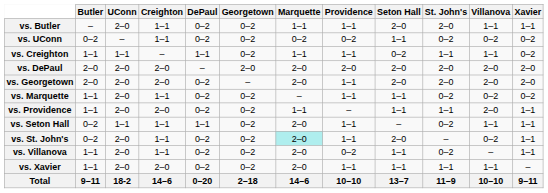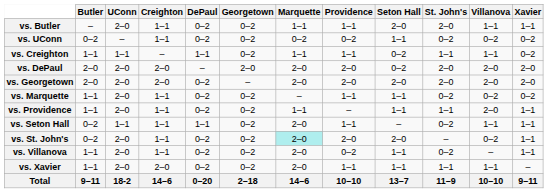 <table class="wikitable" style="white-space:nowrap;font-size:90%;">
 <tr>
 <th colspan=1 style="background:white; border-top-style:hidden; border-left-style:hidden;"   width=75> </th>
 <th style=>Butler</th>
 <th style=>UConn</th>
 <th style=>Creighton</th>
 <th style=>DePaul</th>
 <th style=>Georgetown</th>
 <th style=>Marquette</th>
 <th style=>Providence</th>
 <th style=>Seton Hall</th>
 <th style=>St. John's</th>
 <th style=>Villanova</th>
 <th style=>Xavier</th>
 </tr>
 <tr style="text-align:center;">
 <th>vs. Butler</th>
 <td>–</td>
 <td>2–0</td>
 <td>1–1</td>
 <td>0–2</td>
 <td>0–2</td>
 <td>1–1</td>
 <td>1–1</td>
 <td>2–0</td>
 <td>2–0</td>
 <td>1–1</td>
 <td>1–1</td>
 </tr>
 <tr style="text-align:center;">
 <th>vs. UConn</th>
 <td>0–2</td>
 <td>–</td>
 <td>1–1</td>
 <td>0–2</td>
 <td>0–2</td>
 <td>0–2</td>
 <td>0–2</td>
 <td>1–1</td>
 <td>0–2</td>
 <td>0–2</td>
 <td>0–2</td>
 </tr>
 <tr style="text-align:center;">
 <th>vs. Creighton</th>
 <td>1–1</td>
 <td>1–1</td>
 <td>–</td>
 <td>1–1</td>
 <td>0–2</td>
 <td>1–1</td>
 <td>1–1</td>
 <td>0–2</td>
 <td>1–1</td>
 <td>1–1</td>
 <td>0–2</td>
 </tr>
 <tr style="text-align:center;">
 <th>vs. DePaul</th>
 <td>2–0</td>
 <td>2–0</td>
 <td>2–0</td>
 <td>–</td>
 <td>2–0</td>
 <td>2–0</td>
 <td>2–0</td>
-<td>2–0</td>
+<td>0–2</td>
 <td>2–0</td>
 <td>2–0</td>
 <td>2–0</td>
 </tr>
 <tr style="text-align:center;">
 <th>vs. Georgetown</th>
 <td>2–0</td>
 <td>2–0</td>
 <td>2–0</td>
 <td>0–2</td>
 <td>–</td>
 <td>2–0</td>
-<td>1–1</td>
+<td>2–0</td>
 <td>2–0</td>
 <td>2–0</td>
 <td>2–0</td>
 <td>2–0</td>
 </tr>
 <tr style="text-align:center;">
 <th>vs. Marquette</th>
 <td>1–1</td>
 <td>2–0</td>
 <td>1–1</td>
 <td>0–2</td>
 <td>0–2</td>
 <td>–</td>
 <td>1–1</td>
 <td>1–1</td>
 <td>0–2</td>
 <td>0–2</td>
 <td>0–2</td>
 </tr>
 <tr style="text-align:center;">
 <th>vs. Providence</th>
 <td>1–1</td>
 <td>2–0</td>
-<td>2–0</td>
+<td>1–1</td>
 <td>0–2</td>
 <td>0–2</td>
 <td>1–1</td>
 <td>–</td>
 <td>1–1</td>
 <td>1–1</td>
 <td>2–0</td>
 <td>1–1</td>
 </tr>
 <tr style="text-align:center;">
 <th>vs. Seton Hall</th>
 <td>0–2</td>
 <td>1–1</td>
 <td>1–1</td>
 <td>1–1</td>
 <td>0–2</td>
 <td>2–0</td>
 <td>1–1</td>
 <td>–</td>
 <td>0–2</td>
 <td>1–1</td>
 <td>1–1</td>
 </tr>
 <tr style="text-align:center;">
 <th>vs. St. John's</th>
 <td>0–2</td>
 <td>2–0</td>
 <td>1–1</td>
 <td>0–2</td>
 <td>0–2</td>
 <td style="background: paleturquoise;">2–0</td>
-<td>1–1</td>
+<td>2–0</td>
 <td>2–0</td>
 <td>–</td>
 <td>0–2</td>
 <td>1–1</td>
 </tr>
 <tr style="text-align:center;">
 <th>vs. Villanova</th>
 <td>1–1</td>
 <td>2–0</td>
 <td>1–1</td>
 <td>0–2</td>
 <td>0–2</td>
 <td>2–0</td>
 <td>0–2</td>
 <td>1–1</td>
 <td>0–2</td>
 <td>–</td>
 <td>1–1</td>
 </tr>
 <tr style="text-align:center;">
 <th>vs. Xavier</th>
 <td>1–1</td>
 <td>2–0</td>
 <td>2–0</td>
 <td>0–2</td>
 <td>0–2</td>
 <td>2–0</td>
 <td>1–1</td>
 <td>1–1</td>
 <td>1–1</td>
 <td>1–1</td>
 <td>–<br></td>
 </tr>
 <tr style="text-align:center;">
 <th>Total</th>
 <th>9–11</th>
 <th>18-2</th>
 <th>14–6</th>
 <th>0–20</th>
 <th>2–18</th>
 <th>14–6</th>
 <th>10–10</th>
 <th>13–7</th>
 <th>11–9</th>
 <th>10–10</th>
 <th>9–11</th>
 </tr>
 </table>
